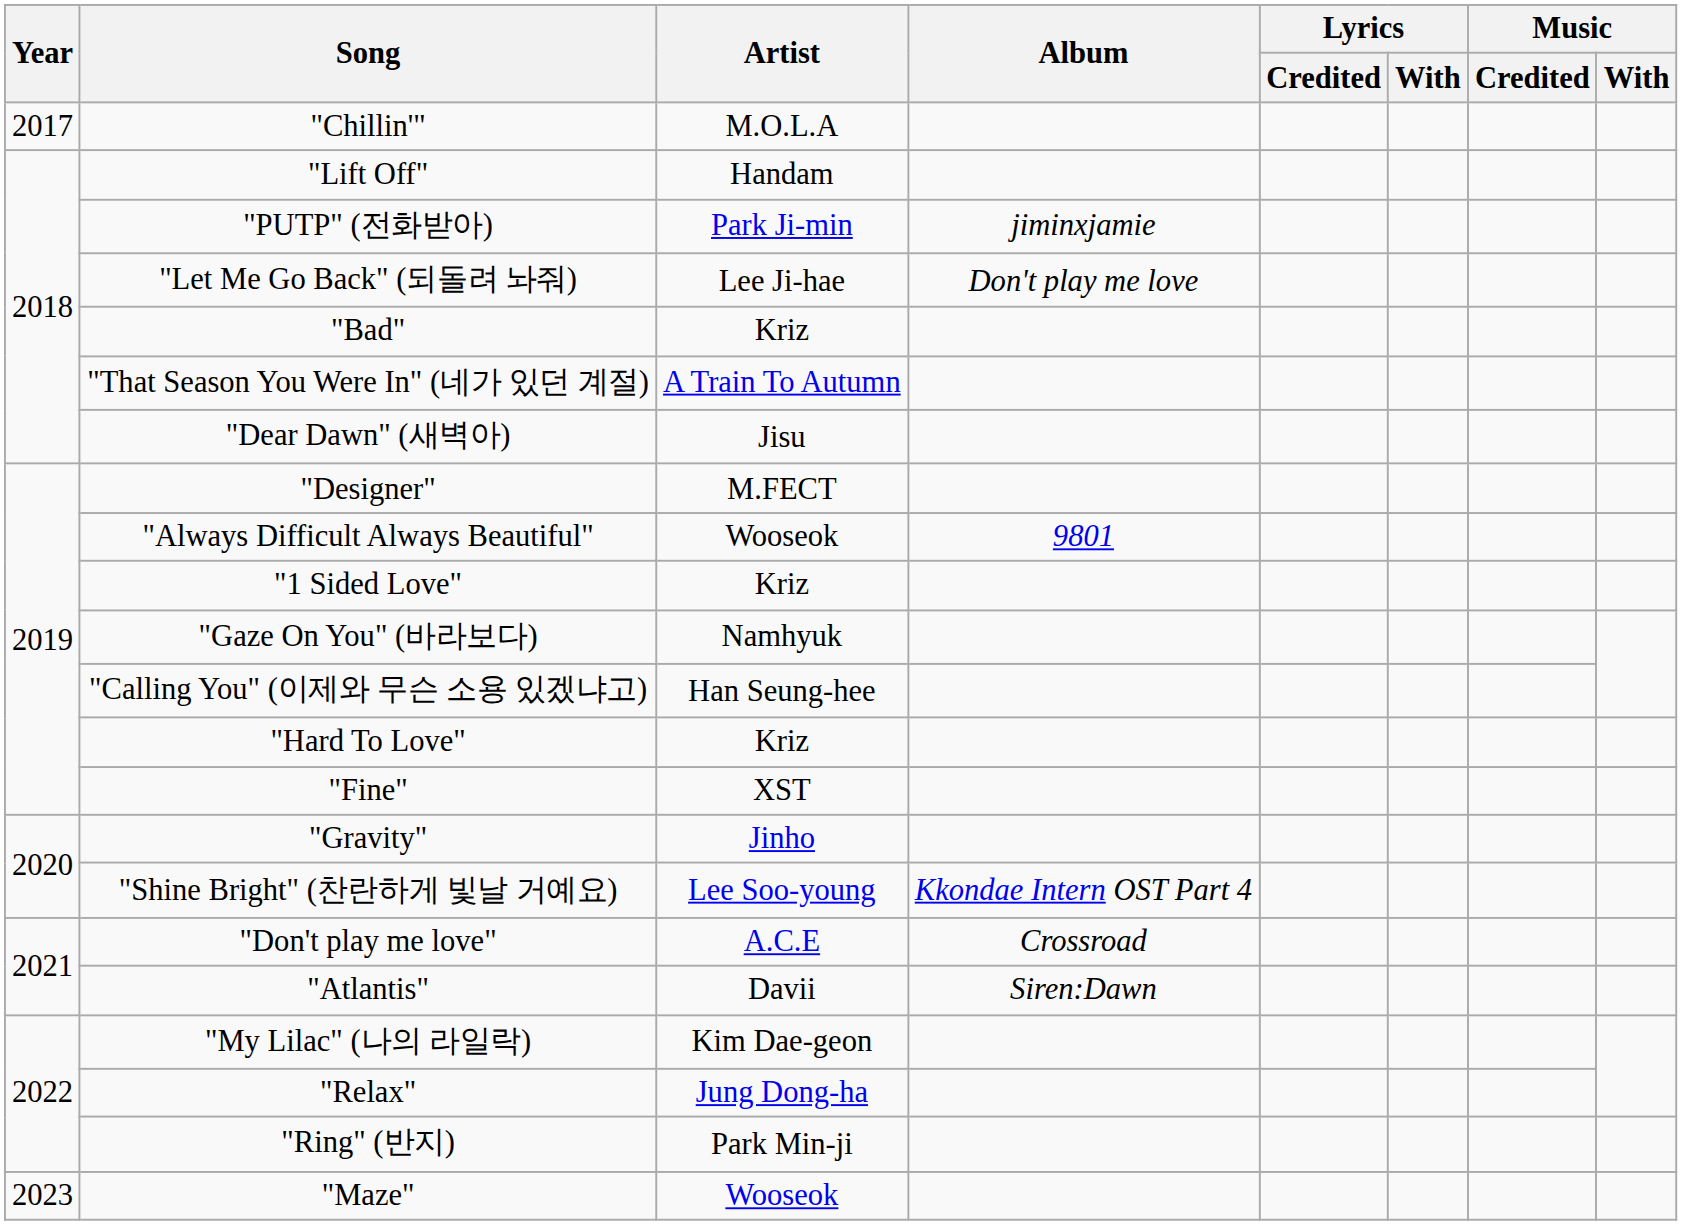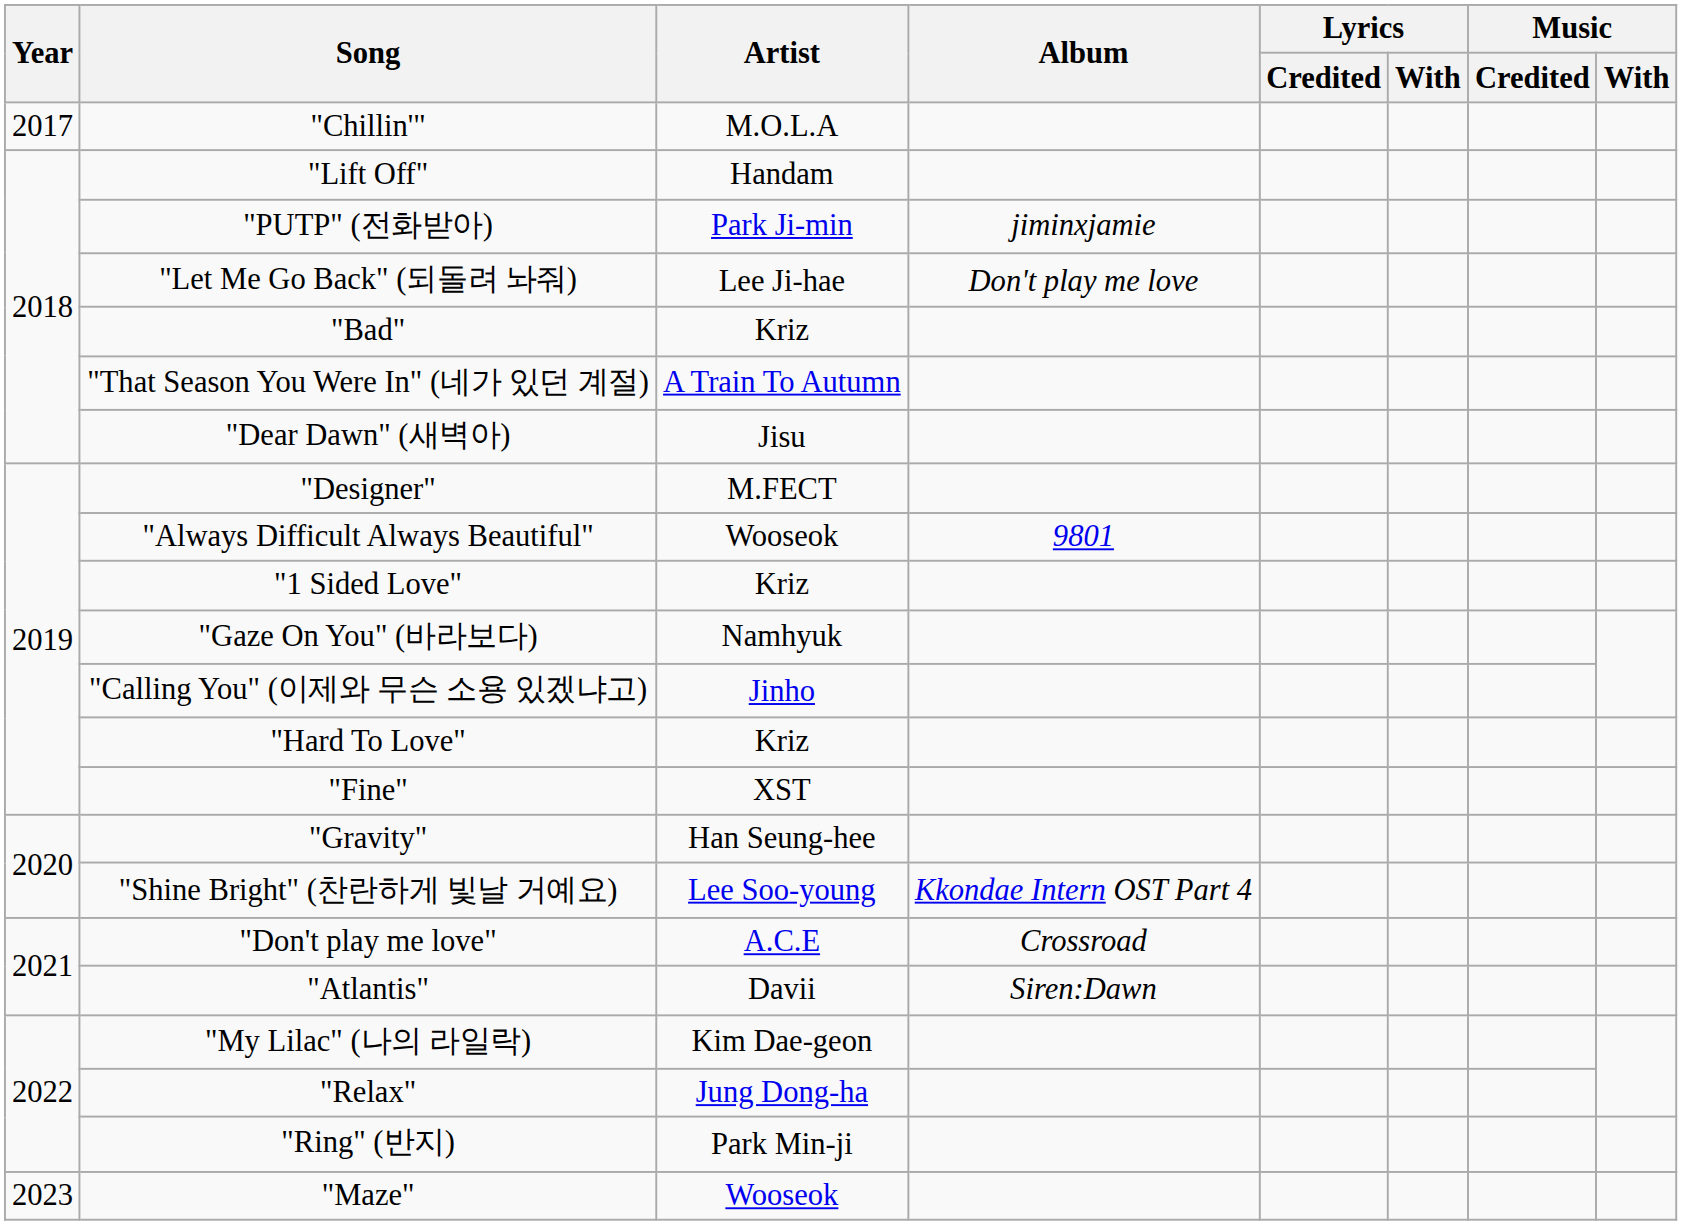 <table class="wikitable" style="text-align:center;">
 <tr>
 <th rowspan="2">Year</th>
 <th rowspan="2">Song</th>
 <th rowspan="2">Artist</th>
 <th rowspan="2">Album</th>
 <th colspan="2">Lyrics</th>
 <th colspan="2">Music</th>
 </tr>
 <tr>
 <th>Credited</th>
 <th>With</th>
 <th>Credited</th>
 <th>With</th>
 </tr>
 <tr>
 <td>2017</td>
 <td>"Chillin'" </td>
 <td>M.O.L.A</td>
 <td></td>
 <td></td>
 <td></td>
 <td></td>
 <td></td>
 </tr>
 <tr>
 <td rowspan="6">2018</td>
 <td>"Lift Off" </td>
 <td>Handam</td>
 <td></td>
 <td></td>
 <td></td>
 <td></td>
 <td></td>
 </tr>
 <tr>
 <td>"PUTP" (전화받아)</td>
 <td><a href='#'>Park Ji-min</a> </td>
 <td><em>jiminxjamie</em></td>
 <td></td>
 <td></td>
 <td></td>
 <td></td>
 </tr>
 <tr>
 <td>"Let Me Go Back" (되돌려 놔줘)</td>
 <td>Lee Ji-hae</td>
 <td><em>Don't play me love</em></td>
 <td></td>
 <td></td>
 <td></td>
 <td></td>
 </tr>
 <tr>
 <td>"Bad"</td>
 <td>Kriz </td>
 <td></td>
 <td></td>
 <td></td>
 <td></td>
 <td></td>
 </tr>
 <tr>
 <td>"That Season You Were In" (네가 있던 계절)</td>
 <td><a href='#'>A Train To Autumn</a></td>
 <td></td>
 <td></td>
 <td></td>
 <td></td>
 <td></td>
 </tr>
 <tr>
 <td>"Dear Dawn" (새벽아)</td>
 <td>Jisu</td>
 <td></td>
 <td></td>
 <td></td>
 <td></td>
 <td></td>
 </tr>
 <tr>
 <td rowspan="7">2019</td>
 <td>"Designer"</td>
 <td>M.FECT</td>
 <td></td>
 <td></td>
 <td></td>
 <td></td>
 <td></td>
 </tr>
 <tr>
 <td>"Always Difficult Always Beautiful"</td>
 <td>Wooseok</td>
 <td><em><a href='#'>9801</a></em></td>
 <td></td>
 <td></td>
 <td></td>
 <td></td>
 </tr>
 <tr>
 <td>"1 Sided Love"</td>
 <td>Kriz </td>
 <td></td>
 <td></td>
 <td></td>
 <td></td>
 <td></td>
 </tr>
 <tr>
 <td>"Gaze On You" (바라보다)</td>
 <td>Namhyuk</td>
 <td></td>
 <td></td>
 <td></td>
 <td></td>
 <td rowspan="2"></td>
 </tr>
 <tr>
 <td>"Calling You" (이제와 무슨 소용 있겠냐고)</td>
-<td>Han Seung-hee</td>
+<td><a href='#'>Jinho</a> </td>
 <td></td>
 <td></td>
 <td></td>
 <td></td>
 </tr>
 <tr>
 <td>"Hard To Love"</td>
 <td>Kriz </td>
 <td></td>
 <td></td>
 <td></td>
 <td></td>
 <td></td>
 </tr>
 <tr>
 <td>"Fine"</td>
 <td>XST</td>
 <td></td>
 <td></td>
 <td></td>
 <td></td>
 <td></td>
 </tr>
 <tr>
 <td rowspan="2">2020</td>
 <td>"Gravity"</td>
-<td><a href='#'>Jinho</a> </td>
+<td>Han Seung-hee</td>
 <td></td>
 <td></td>
 <td></td>
 <td></td>
 <td></td>
 </tr>
 <tr>
 <td>"Shine Bright" (찬란하게 빛날 거예요)</td>
 <td><a href='#'>Lee Soo-young</a></td>
 <td><em><a href='#'>Kkondae Intern</a> OST Part 4</em></td>
 <td></td>
 <td></td>
 <td></td>
 <td></td>
 </tr>
 <tr>
 <td rowspan="2">2021</td>
 <td>"Don't play me love"</td>
 <td><a href='#'>A.C.E</a></td>
 <td><em>Crossroad</em></td>
 <td></td>
 <td></td>
 <td></td>
 <td></td>
 </tr>
 <tr>
 <td>"Atlantis"</td>
 <td>Davii </td>
 <td><em>Siren:Dawn</em></td>
 <td></td>
 <td></td>
 <td></td>
 <td></td>
 </tr>
 <tr>
 <td rowspan="3">2022</td>
 <td>"My Lilac" (나의 라일락)</td>
 <td>Kim Dae-geon</td>
 <td></td>
 <td></td>
 <td></td>
 <td></td>
 <td rowspan="2"></td>
 </tr>
 <tr>
 <td>"Relax"</td>
 <td><a href='#'>Jung Dong-ha</a></td>
 <td></td>
 <td></td>
 <td></td>
 <td></td>
 </tr>
 <tr>
 <td>"Ring" (반지)</td>
 <td>Park Min-ji</td>
 <td></td>
 <td></td>
 <td></td>
 <td></td>
 <td></td>
 </tr>
 <tr>
 <td>2023</td>
 <td>"Maze"</td>
 <td><a href='#'>Wooseok</a> </td>
 <td></td>
 <td></td>
 <td></td>
 <td></td>
 <td></td>
 </tr>
 </table>
